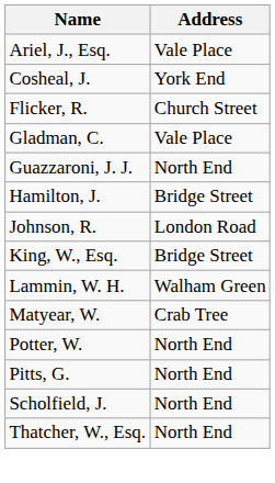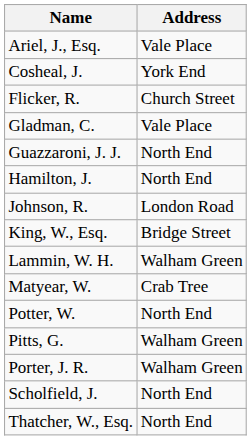 <table class="wikitable">
 <tr>
 <th>Name</th>
 <th>Address</th>
 </tr>
 <tr>
 <td>Ariel, J., Esq.</td>
 <td>Vale Place</td>
 </tr>
 <tr>
 <td>Cosheal, J.</td>
 <td>York End</td>
 </tr>
 <tr>
 <td>Flicker, R.</td>
 <td>Church Street</td>
 </tr>
 <tr>
 <td>Gladman, C.</td>
 <td>Vale Place</td>
 </tr>
 <tr>
 <td>Guazzaroni, J. J.</td>
 <td>North End</td>
 </tr>
 <tr>
 <td>Hamilton, J.</td>
-<td>Bridge Street</td>
+<td>North End</td>
 </tr>
 <tr>
 <td>Johnson, R.</td>
 <td>London Road</td>
 </tr>
 <tr>
 <td>King, W., Esq.</td>
 <td>Bridge Street</td>
 </tr>
 <tr>
 <td>Lammin, W. H.</td>
 <td>Walham Green</td>
 </tr>
 <tr>
 <td>Matyear, W.</td>
 <td>Crab Tree</td>
 </tr>
 <tr>
 <td>Potter, W.</td>
 <td>North End</td>
 </tr>
 <tr>
 <td>Pitts, G.</td>
-<td>North End</td>
+<td>Walham Green</td>
+</tr>
+<tr>
+<td>Porter, J. R.</td>
+<td>Walham Green</td>
 </tr>
 <tr>
 <td>Scholfield, J.</td>
 <td>North End</td>
 </tr>
 <tr>
 <td>Thatcher, W., Esq.</td>
 <td>North End</td>
 </tr>
 </table>
